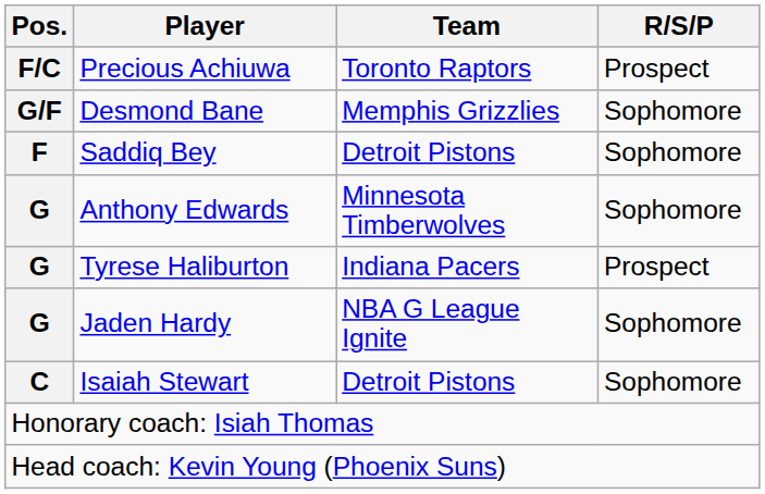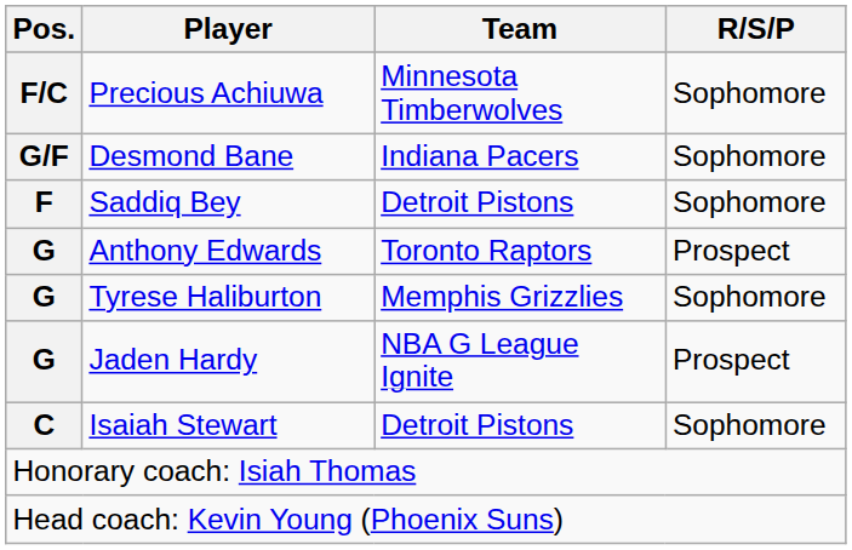 <table class="wikitable">
 <tr>
 <th>Pos.</th>
 <th style="width:150px;">Player</th>
 <th width=150>Team</th>
 <th width=90>R/S/P</th>
 </tr>
 <tr>
 <th>F/C</th>
 <td><a href='#'>Precious Achiuwa</a></td>
-<td><a href='#'>Toronto Raptors</a></td>
-<td>Prospect</td>
+<td><a href='#'>Minnesota Timberwolves</a></td>
+<td>Sophomore</td>
 </tr>
 <tr>
 <th>G/F</th>
 <td><a href='#'>Desmond Bane</a></td>
-<td><a href='#'>Memphis Grizzlies</a></td>
+<td><a href='#'>Indiana Pacers</a></td>
 <td>Sophomore</td>
 </tr>
 <tr>
 <th>F</th>
 <td><a href='#'>Saddiq Bey</a></td>
 <td><a href='#'>Detroit Pistons</a></td>
 <td>Sophomore</td>
 </tr>
 <tr>
 <th>G</th>
 <td><a href='#'>Anthony Edwards</a></td>
-<td><a href='#'>Minnesota Timberwolves</a></td>
-<td>Sophomore</td>
+<td><a href='#'>Toronto Raptors</a></td>
+<td>Prospect</td>
 </tr>
 <tr>
 <th>G</th>
 <td><a href='#'>Tyrese Haliburton</a></td>
-<td><a href='#'>Indiana Pacers</a></td>
-<td>Prospect</td>
+<td><a href='#'>Memphis Grizzlies</a></td>
+<td>Sophomore</td>
 </tr>
 <tr>
 <th>G</th>
 <td><a href='#'>Jaden Hardy</a></td>
 <td><a href='#'>NBA G League Ignite</a></td>
-<td>Sophomore</td>
+<td>Prospect</td>
 </tr>
 <tr>
 <th>C</th>
 <td><a href='#'>Isaiah Stewart</a></td>
 <td><a href='#'>Detroit Pistons</a></td>
 <td>Sophomore</td>
 </tr>
 <tr>
 <td colspan="5">Honorary coach: <a href='#'>Isiah Thomas</a></td>
 </tr>
 <tr>
 <td colspan="5">Head coach: <a href='#'>Kevin Young</a> (<a href='#'>Phoenix Suns</a>)</td>
 </tr>
 </table>
